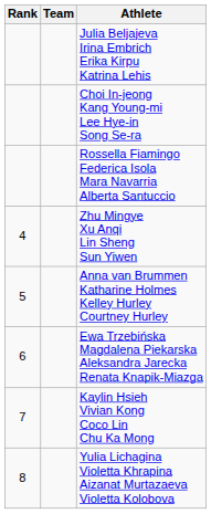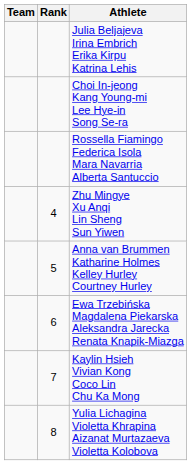 <table class="wikitable sortable" style="text-align:center">
 <tr>
+<th>Team</th>
 <th>Rank</th>
-<th>Team</th>
 <th class="unsortable">Athlete</th>
 </tr>
 <tr>
+<td align="left"></td>
 <td></td>
-<td align="left"></td>
 <td align="left"><a href='#'>Julia Beljajeva</a><br><a href='#'>Irina Embrich</a><br><a href='#'>Erika Kirpu</a><br><a href='#'>Katrina Lehis</a></td>
 </tr>
 <tr>
+<td align="left"></td>
 <td></td>
-<td align="left"></td>
 <td align="left"><a href='#'>Choi In-jeong</a><br><a href='#'>Kang Young-mi</a><br><a href='#'>Lee Hye-in</a><br><a href='#'>Song Se-ra</a></td>
 </tr>
 <tr>
+<td align="left"></td>
 <td></td>
-<td align="left"></td>
 <td align="left"><a href='#'>Rossella Fiamingo</a><br><a href='#'>Federica Isola</a><br><a href='#'>Mara Navarria</a><br><a href='#'>Alberta Santuccio</a></td>
 </tr>
 <tr>
+<td align="left"></td>
 <td>4</td>
-<td align="left"></td>
 <td align="left"><a href='#'>Zhu Mingye</a><br><a href='#'>Xu Anqi</a><br><a href='#'>Lin Sheng</a><br><a href='#'>Sun Yiwen</a></td>
 </tr>
 <tr>
+<td align="left"></td>
 <td>5</td>
-<td align="left"></td>
 <td align="left"><a href='#'>Anna van Brummen</a><br><a href='#'>Katharine Holmes</a><br><a href='#'>Kelley Hurley</a><br><a href='#'>Courtney Hurley</a></td>
 </tr>
 <tr>
+<td align="left"></td>
 <td>6</td>
-<td align="left"></td>
 <td align="left"><a href='#'>Ewa Trzebińska</a><br><a href='#'>Magdalena Piekarska</a><br><a href='#'>Aleksandra Jarecka</a><br><a href='#'>Renata Knapik-Miazga</a></td>
 </tr>
 <tr>
+<td align="left"></td>
 <td>7</td>
-<td align="left"></td>
 <td align="left"><a href='#'>Kaylin Hsieh</a><br><a href='#'>Vivian Kong</a><br><a href='#'>Coco Lin</a><br><a href='#'>Chu Ka Mong</a></td>
 </tr>
 <tr>
+<td align="left"></td>
 <td>8</td>
-<td align="left"></td>
 <td align="left"><a href='#'>Yulia Lichagina</a><br><a href='#'>Violetta Khrapina</a><br><a href='#'>Aizanat Murtazaeva</a><br><a href='#'>Violetta Kolobova</a></td>
 </tr>
 </table>
